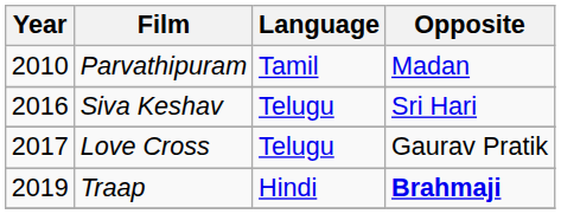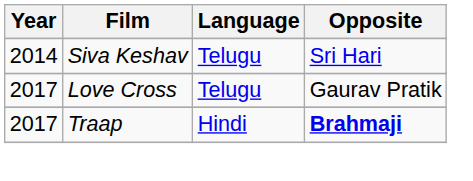 <table class="wikitable">
 <tr>
 <th>Year</th>
 <th>Film</th>
 <th>Language</th>
 <th>Opposite</th>
 </tr>
 <tr>
-<td>2010</td>
-<td><em>Parvathipuram</em></td>
-<td><a href='#'>Tamil</a></td>
-<td><a href='#'>Madan</a></td>
 </tr>
 <tr>
-</tr>
-<tr>
-<td>2016</td>
+<td>2014</td>
 <td><em>Siva Keshav</em></td>
 <td><a href='#'>Telugu</a></td>
 <td><a href='#'>Sri Hari</a></td>
 </tr>
 <tr>
 </tr>
 <tr>
 <td>2017</td>
 <td><em>Love Cross</em></td>
 <td><a href='#'>Telugu</a></td>
 <td>Gaurav Pratik</td>
 </tr>
 <tr>
 </tr>
 <tr>
-<td>2019</td>
+<td>2017</td>
 <td><em>Traap</em></td>
 <td><a href='#'>Hindi</a></td>
 <td><strong><a href='#'>Brahmaji</a></strong></td>
 </tr>
 <tr>
 </tr>
 </table>
